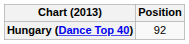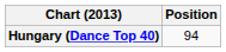 <table class="wikitable plainrowheaders" style="text-align:center;">
 <tr>
 <th scope="col">Chart (2013)</th>
 <th scope="col">Position</th>
 </tr>
 <tr>
 <th scope="row">Hungary (<a href='#'>Dance Top 40</a>)</th>
-<td>92</td>
+<td>94</td>
 </tr>
 </table>
